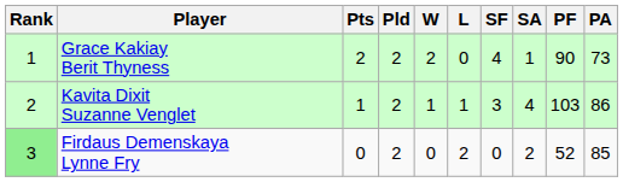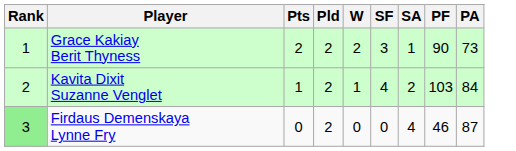 <table class=wikitable style="text-align:center; font-size:90%">
 <tr>
 <th width="20">Rank</th>
 <th width="225">Player</th>
 <th width="20">Pts</th>
 <th width="20">Pld</th>
 <th width="20">W</th>
-<th width="20">L</th>
 <th width="20">SF</th>
 <th width="20">SA</th>
 <th width="20">PF</th>
 <th width="20">PA</th>
 </tr>
 <tr bgcolor="#ccffcc">
 <td>1</td>
 <td style="text-align:left"> <a href='#'>Grace Kakiay</a><br> <a href='#'>Berit Thyness</a></td>
 <td>2</td>
 <td>2</td>
 <td>2</td>
-<td>0</td>
-<td>4</td>
+<td>3</td>
 <td>1</td>
 <td>90</td>
 <td>73</td>
 </tr>
 <tr bgcolor="#ccffcc">
 <td>2</td>
 <td style="text-align:left"> <a href='#'>Kavita Dixit</a><br> <a href='#'>Suzanne Venglet</a></td>
 <td>1</td>
 <td>2</td>
 <td>1</td>
-<td>1</td>
-<td>3</td>
 <td>4</td>
+<td>2</td>
 <td>103</td>
-<td>86</td>
+<td>84</td>
 </tr>
 <tr>
 <td style="background: lightgreen;">3</td>
 <td style="text-align:left"> <a href='#'>Firdaus Demenskaya</a><br> <a href='#'>Lynne Fry</a></td>
 <td>0</td>
 <td>2</td>
 <td>0</td>
-<td>2</td>
 <td>0</td>
-<td>2</td>
-<td>52</td>
-<td>85</td>
+<td>4</td>
+<td>46</td>
+<td>87</td>
 </tr>
 </table>
